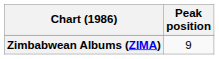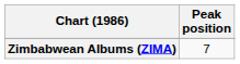 <table class="wikitable sortable plainrowheaders" style="text-align:center">
 <tr>
 <th scope="col">Chart (1986)</th>
 <th scope="col">Peak<br>position</th>
 </tr>
 <tr>
 </tr>
 <tr>
 </tr>
 <tr>
 <th scope="row">Zimbabwean Albums (<a href='#'>ZIMA</a>)</th>
-<td>9</td>
+<td>7</td>
 </tr>
 </table>
